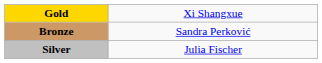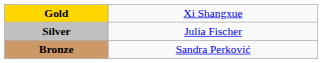 <table class="wikitable" style="text-align:center; " width="35%">
 <tr>
 <td bgcolor="gold"><strong>Gold</strong></td>
 <td><a href='#'>Xi Shangxue</a><br>  <small><em></em></small></td>
 </tr>
 <tr>
+<td bgcolor="silver"><strong>Silver</strong></td>
+<td><a href='#'>Julia Fischer</a><br>  <small><em></em></small></td>
+</tr>
+<tr>
 <td bgcolor="CC9966"><strong>Bronze</strong></td>
 <td><a href='#'>Sandra Perković</a><br>  <small><em></em></small></td>
 </tr>
-<tr>
-<td bgcolor="silver"><strong>Silver</strong></td>
-<td><a href='#'>Julia Fischer</a><br>  <small><em></em></small></td>
-</tr>
 </table>
